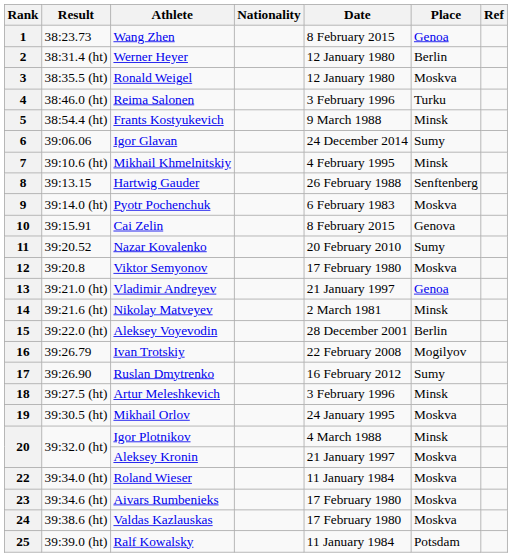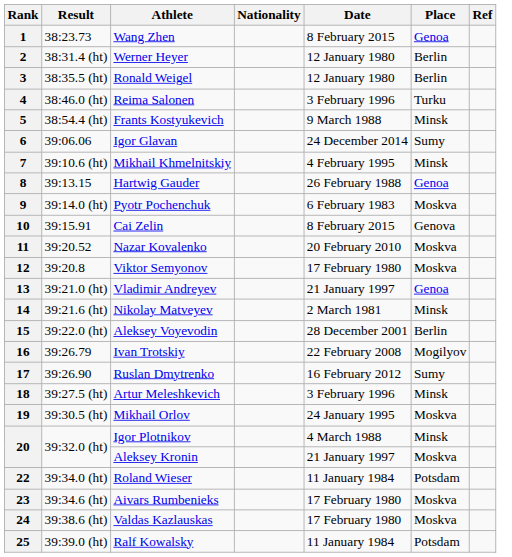 <table class="wikitable">
 <tr>
 <th>Rank</th>
 <th>Result</th>
 <th>Athlete</th>
 <th>Nationality</th>
 <th>Date</th>
 <th>Place</th>
 <th>Ref</th>
 </tr>
 <tr>
 <th>1</th>
 <td>38:23.73 </td>
 <td><a href='#'>Wang Zhen</a></td>
 <td></td>
 <td>8 February 2015</td>
 <td><a href='#'>Genoa</a></td>
 <td></td>
 </tr>
 <tr>
 <th>2</th>
 <td>38:31.4 (ht)</td>
 <td><a href='#'>Werner Heyer</a></td>
 <td></td>
 <td>12 January 1980</td>
 <td>Berlin</td>
 <td></td>
 </tr>
 <tr>
 <th>3</th>
 <td>38:35.5 (ht)</td>
 <td><a href='#'>Ronald Weigel</a></td>
 <td></td>
 <td>12 January 1980</td>
-<td>Moskva</td>
+<td>Berlin</td>
 <td></td>
 </tr>
 <tr>
 <th>4</th>
 <td>38:46.0 (ht)</td>
 <td><a href='#'>Reima Salonen</a></td>
 <td></td>
 <td>3 February 1996</td>
 <td>Turku</td>
 <td></td>
 </tr>
 <tr>
 <th>5</th>
 <td>38:54.4 (ht)</td>
 <td><a href='#'>Frants Kostyukevich</a></td>
 <td></td>
 <td>9 March 1988</td>
 <td>Minsk</td>
 <td></td>
 </tr>
 <tr>
 <th>6</th>
 <td>39:06.06</td>
 <td><a href='#'>Igor Glavan</a></td>
 <td></td>
 <td>24 December 2014</td>
 <td>Sumy</td>
 <td></td>
 </tr>
 <tr>
 <th>7</th>
 <td>39:10.6 (ht)</td>
 <td><a href='#'>Mikhail Khmelnitskiy</a></td>
 <td></td>
 <td>4 February 1995</td>
 <td>Minsk</td>
 <td></td>
 </tr>
 <tr>
 <th>8</th>
 <td>39:13.15</td>
 <td><a href='#'>Hartwig Gauder</a></td>
 <td></td>
 <td>26 February 1988</td>
-<td>Senftenberg</td>
+<td><a href='#'>Genoa</a></td>
 <td></td>
 </tr>
 <tr>
 <th>9</th>
 <td>39:14.0 (ht)</td>
 <td><a href='#'>Pyotr Pochenchuk</a></td>
 <td></td>
 <td>6 February 1983</td>
 <td>Moskva</td>
 <td></td>
 </tr>
 <tr>
 <th>10</th>
 <td>39:15.91</td>
 <td><a href='#'>Cai Zelin</a></td>
 <td></td>
 <td>8 February 2015</td>
 <td>Genova</td>
 <td></td>
 </tr>
 <tr>
 <th>11</th>
 <td>39:20.52</td>
 <td><a href='#'>Nazar Kovalenko</a></td>
 <td></td>
 <td>20 February 2010</td>
-<td>Sumy</td>
+<td>Moskva</td>
 <td></td>
 </tr>
 <tr>
 <th>12</th>
 <td>39:20.8</td>
 <td><a href='#'>Viktor Semyonov</a></td>
 <td></td>
 <td>17 February 1980</td>
 <td>Moskva</td>
 <td></td>
 </tr>
 <tr>
 <th>13</th>
 <td>39:21.0 (ht)</td>
 <td><a href='#'>Vladimir Andreyev</a></td>
 <td></td>
 <td>21 January 1997</td>
 <td><a href='#'>Genoa</a></td>
 <td></td>
 </tr>
 <tr>
 <th>14</th>
 <td>39:21.6 (ht)</td>
 <td><a href='#'>Nikolay Matveyev</a></td>
 <td></td>
 <td>2 March 1981</td>
 <td>Minsk</td>
 <td></td>
 </tr>
 <tr>
 <th>15</th>
 <td>39:22.0 (ht)</td>
 <td><a href='#'>Aleksey Voyevodin</a></td>
 <td></td>
 <td>28 December 2001</td>
 <td>Berlin</td>
 <td></td>
 </tr>
 <tr>
 <th>16</th>
 <td>39:26.79</td>
 <td><a href='#'>Ivan Trotskiy</a></td>
 <td></td>
 <td>22 February 2008</td>
 <td>Mogilyov</td>
 <td></td>
 </tr>
 <tr>
 <th>17</th>
 <td>39:26.90</td>
 <td><a href='#'>Ruslan Dmytrenko</a></td>
 <td></td>
 <td>16 February 2012</td>
 <td>Sumy</td>
 <td></td>
 </tr>
 <tr>
 <th>18</th>
 <td>39:27.5 (ht)</td>
 <td><a href='#'>Artur Meleshkevich</a></td>
 <td></td>
 <td>3 February 1996</td>
 <td>Minsk</td>
 <td></td>
 </tr>
 <tr>
 <th>19</th>
 <td>39:30.5 (ht)</td>
 <td><a href='#'>Mikhail Orlov</a></td>
 <td></td>
 <td>24 January 1995</td>
 <td>Moskva</td>
 <td></td>
 </tr>
 <tr>
 <th rowspan=2>20</th>
 <td rowspan=2>39:32.0 (ht)</td>
 <td><a href='#'>Igor Plotnikov</a></td>
 <td></td>
 <td>4 March 1988</td>
 <td>Minsk</td>
 <td></td>
 </tr>
 <tr>
 <td><a href='#'>Aleksey Kronin</a></td>
 <td></td>
 <td>21 January 1997</td>
 <td>Moskva</td>
 <td></td>
 </tr>
 <tr>
 <th>22</th>
 <td>39:34.0 (ht)</td>
 <td><a href='#'>Roland Wieser</a></td>
 <td></td>
 <td>11 January 1984</td>
-<td>Moskva</td>
+<td>Potsdam</td>
 <td></td>
 </tr>
 <tr>
 <th>23</th>
 <td>39:34.6 (ht)</td>
 <td><a href='#'>Aivars Rumbenieks</a></td>
 <td></td>
 <td>17 February 1980</td>
 <td>Moskva</td>
 <td></td>
 </tr>
 <tr>
 <th>24</th>
 <td>39:38.6 (ht)</td>
 <td><a href='#'>Valdas Kazlauskas</a></td>
 <td></td>
 <td>17 February 1980</td>
 <td>Moskva</td>
 <td></td>
 </tr>
 <tr>
 <th>25</th>
 <td>39:39.0 (ht)</td>
 <td><a href='#'>Ralf Kowalsky</a></td>
 <td></td>
 <td>11 January 1984</td>
 <td>Potsdam</td>
 <td></td>
 </tr>
 </table>
